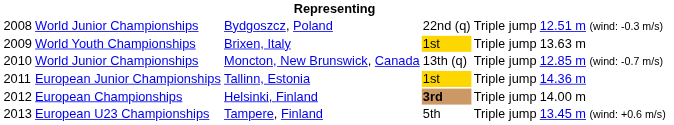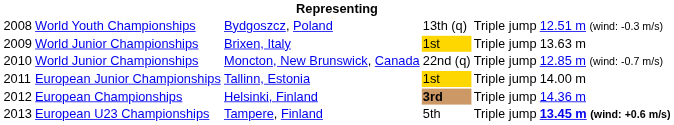 <table>
 <tr>
 <th colspan="6">Representing </th>
 </tr>
 <tr>
 <td>2008</td>
-<td><a href='#'>World Junior Championships</a></td>
+<td><a href='#'>World Youth Championships</a></td>
 <td><a href='#'>Bydgoszcz</a>, <a href='#'>Poland</a></td>
-<td>22nd (q)</td>
+<td>13th (q)</td>
 <td>Triple jump</td>
 <td><a href='#'>12.51 m</a>  <small>(wind: -0.3 m/s)</small></td>
 </tr>
 <tr>
 <td>2009</td>
-<td><a href='#'>World Youth Championships</a></td>
+<td><a href='#'>World Junior Championships</a></td>
 <td><a href='#'>Brixen, Italy</a></td>
 <td bgcolor=gold>1st</td>
 <td>Triple jump</td>
 <td>13.63 m</td>
 </tr>
 <tr>
 <td>2010</td>
 <td><a href='#'>World Junior Championships</a></td>
 <td><a href='#'>Moncton, New Brunswick</a>, <a href='#'>Canada</a></td>
-<td>13th (q)</td>
+<td>22nd (q)</td>
 <td>Triple jump</td>
 <td><a href='#'>12.85 m</a>  <small>(wind: -0.7 m/s)</small></td>
 </tr>
 <tr>
 <td>2011</td>
 <td><a href='#'>European Junior Championships</a></td>
 <td><a href='#'>Tallinn, Estonia</a></td>
 <td bgcolor=gold>1st</td>
 <td>Triple jump</td>
-<td><a href='#'>14.36 m</a></td>
+<td>14.00 m</td>
 </tr>
 <tr>
 <td>2012</td>
 <td><a href='#'>European Championships</a></td>
 <td><a href='#'>Helsinki, Finland</a></td>
 <td bgcolor=cc9966><strong>3rd</strong></td>
 <td>Triple jump</td>
-<td>14.00 m</td>
+<td><a href='#'>14.36 m</a></td>
 </tr>
 <tr>
 <td>2013</td>
 <td><a href='#'>European U23 Championships</a></td>
 <td><a href='#'>Tampere</a>, <a href='#'>Finland</a></td>
 <td>5th</td>
 <td>Triple jump</td>
-<td><a href='#'>13.45 m</a>  <small>(wind: +0.6 m/s)</small></td>
+<td><strong><a href='#'>13.45 m</a>  <small>(wind: +0.6 m/s)</small></strong></td>
 </tr>
 </table>
